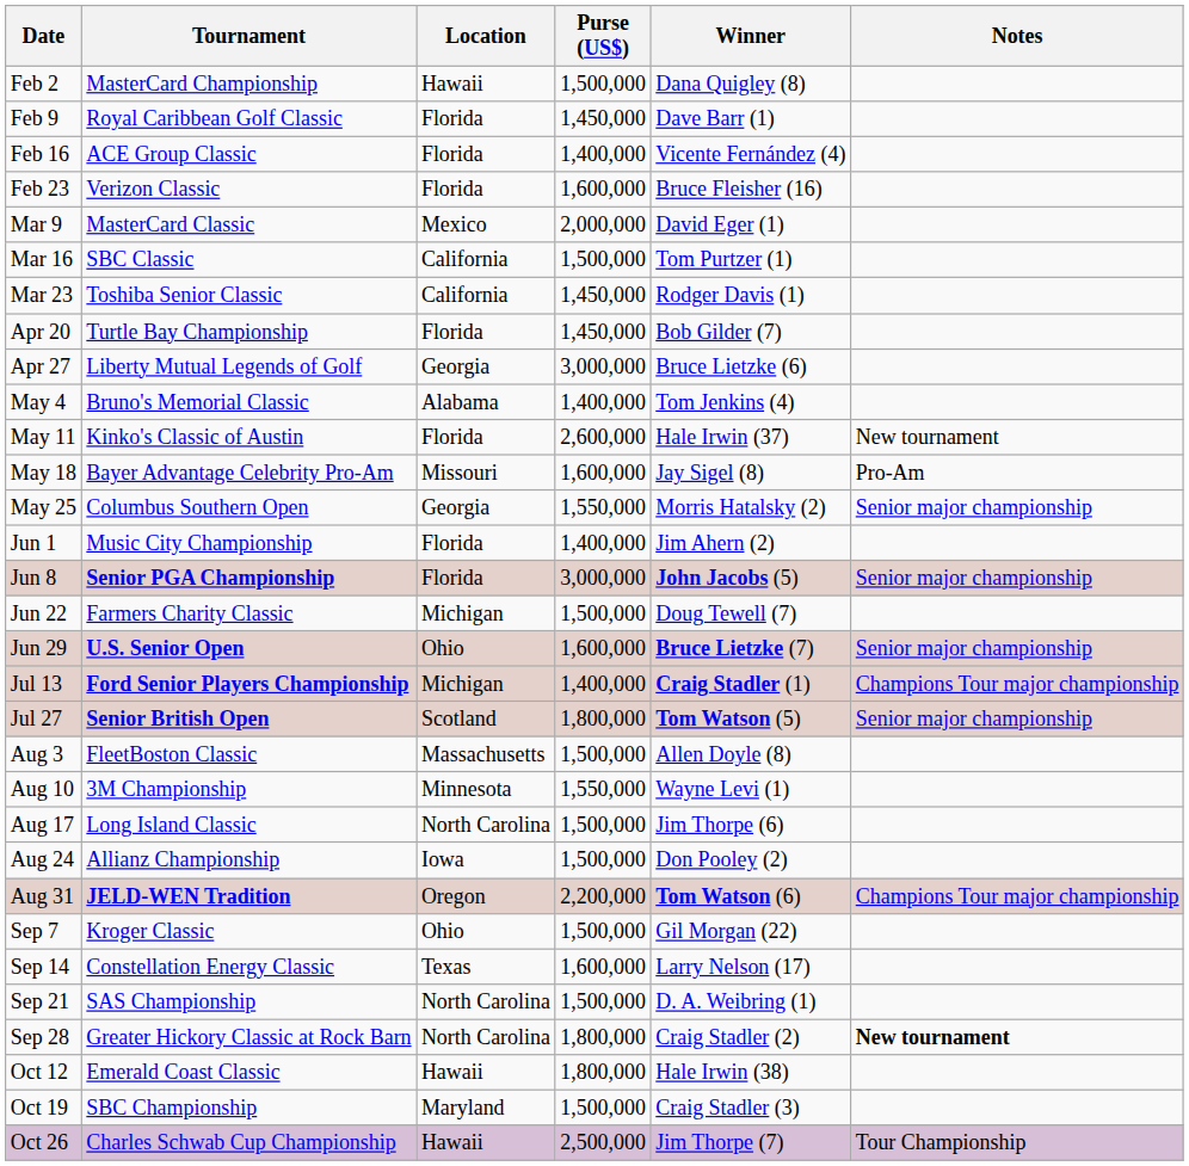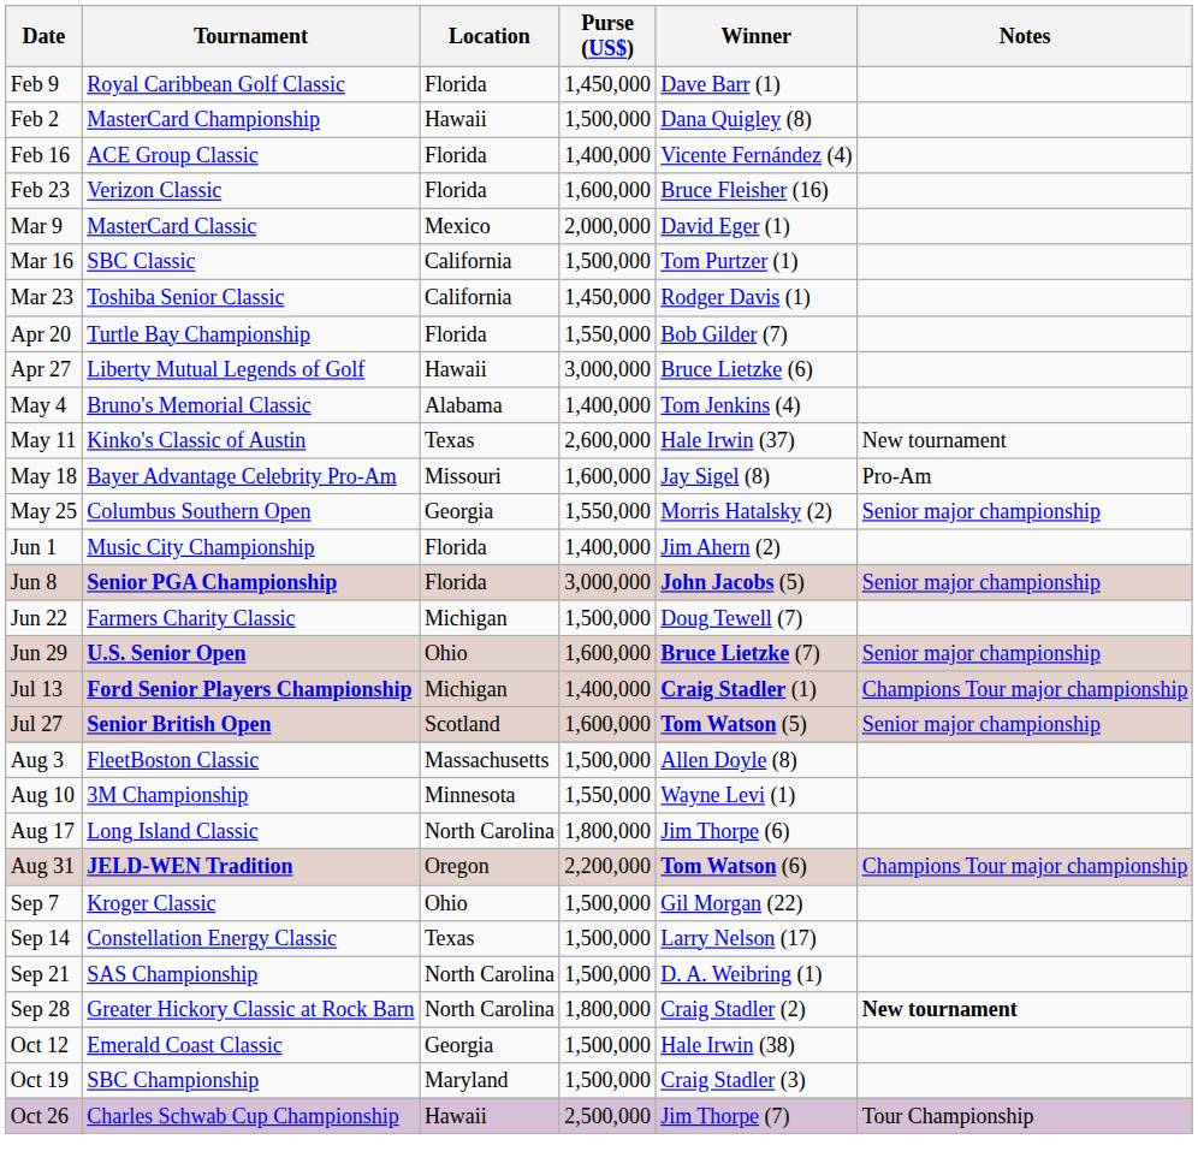 <table class="wikitable" style="font-size:95%">
 <tr>
 <th>Date</th>
 <th>Tournament</th>
 <th>Location</th>
 <th>Purse<br>(<a href='#'>US$</a>)</th>
 <th>Winner</th>
 <th>Notes</th>
 </tr>
 <tr>
+<td>Feb 9</td>
+<td><a href='#'>Royal Caribbean Golf Classic</a></td>
+<td>Florida</td>
+<td align=right>1,450,000</td>
+<td> <a href='#'>Dave Barr</a> (1)</td>
+<td></td>
+</tr>
+<tr>
 <td>Feb 2</td>
 <td><a href='#'>MasterCard Championship</a></td>
 <td>Hawaii</td>
 <td align=right>1,500,000</td>
 <td> <a href='#'>Dana Quigley</a> (8)</td>
-<td></td>
-</tr>
-<tr>
-<td>Feb 9</td>
-<td><a href='#'>Royal Caribbean Golf Classic</a></td>
-<td>Florida</td>
-<td align=right>1,450,000</td>
-<td> <a href='#'>Dave Barr</a> (1)</td>
 <td></td>
 </tr>
 <tr>
 <td>Feb 16</td>
 <td><a href='#'>ACE Group Classic</a></td>
 <td>Florida</td>
 <td align=right>1,400,000</td>
 <td> <a href='#'>Vicente Fernández</a> (4)</td>
 <td></td>
 </tr>
 <tr>
 <td>Feb 23</td>
 <td><a href='#'>Verizon Classic</a></td>
 <td>Florida</td>
 <td align=right>1,600,000</td>
 <td> <a href='#'>Bruce Fleisher</a> (16)</td>
 <td></td>
 </tr>
 <tr>
 <td>Mar 9</td>
 <td><a href='#'>MasterCard Classic</a></td>
 <td>Mexico</td>
 <td align=right>2,000,000</td>
 <td> <a href='#'>David Eger</a> (1)</td>
 <td></td>
 </tr>
 <tr>
 <td>Mar 16</td>
 <td><a href='#'>SBC Classic</a></td>
 <td>California</td>
 <td align=right>1,500,000</td>
 <td> <a href='#'>Tom Purtzer</a> (1)</td>
 <td></td>
 </tr>
 <tr>
 <td>Mar 23</td>
 <td><a href='#'>Toshiba Senior Classic</a></td>
 <td>California</td>
 <td align=right>1,450,000</td>
 <td> <a href='#'>Rodger Davis</a> (1)</td>
 <td></td>
 </tr>
 <tr>
 <td>Apr 20</td>
 <td><a href='#'>Turtle Bay Championship</a></td>
 <td>Florida</td>
-<td align=right>1,450,000</td>
+<td align=right>1,550,000</td>
 <td> <a href='#'>Bob Gilder</a> (7)</td>
 <td></td>
 </tr>
 <tr>
 <td>Apr 27</td>
 <td><a href='#'>Liberty Mutual Legends of Golf</a></td>
-<td>Georgia</td>
+<td>Hawaii</td>
 <td align=right>3,000,000</td>
 <td> <a href='#'>Bruce Lietzke</a> (6)</td>
 <td></td>
 </tr>
 <tr>
 <td>May 4</td>
 <td><a href='#'>Bruno's Memorial Classic</a></td>
 <td>Alabama</td>
 <td align=right>1,400,000</td>
 <td> <a href='#'>Tom Jenkins</a> (4)</td>
 <td></td>
 </tr>
 <tr>
 <td>May 11</td>
 <td><a href='#'>Kinko's Classic of Austin</a></td>
-<td>Florida</td>
+<td>Texas</td>
 <td align=right>2,600,000</td>
 <td> <a href='#'>Hale Irwin</a> (37)</td>
 <td>New tournament</td>
 </tr>
 <tr>
 <td>May 18</td>
 <td><a href='#'>Bayer Advantage Celebrity Pro-Am</a></td>
 <td>Missouri</td>
 <td align=right>1,600,000</td>
 <td> <a href='#'>Jay Sigel</a> (8)</td>
 <td>Pro-Am</td>
 </tr>
 <tr>
 <td>May 25</td>
 <td><a href='#'>Columbus Southern Open</a></td>
 <td>Georgia</td>
 <td align=right>1,550,000</td>
 <td> <a href='#'>Morris Hatalsky</a> (2)</td>
 <td><a href='#'>Senior major championship</a></td>
 </tr>
 <tr>
 <td>Jun 1</td>
 <td><a href='#'>Music City Championship</a></td>
 <td>Florida</td>
 <td align=right>1,400,000</td>
 <td> <a href='#'>Jim Ahern</a> (2)</td>
 <td></td>
 </tr>
 <tr style="background:#e5d1cb;">
 <td>Jun 8</td>
 <td><strong><a href='#'>Senior PGA Championship</a></strong></td>
 <td>Florida</td>
 <td align=right>3,000,000</td>
 <td> <strong><a href='#'>John Jacobs</a></strong> (5)</td>
 <td><a href='#'>Senior major championship</a></td>
 </tr>
 <tr>
 <td>Jun 22</td>
 <td><a href='#'>Farmers Charity Classic</a></td>
 <td>Michigan</td>
 <td align=right>1,500,000</td>
 <td> <a href='#'>Doug Tewell</a> (7)</td>
 <td></td>
 </tr>
 <tr style="background:#e5d1cb;">
 <td>Jun 29</td>
 <td><strong><a href='#'>U.S. Senior Open</a></strong></td>
 <td>Ohio</td>
 <td align=right>1,600,000</td>
 <td> <strong><a href='#'>Bruce Lietzke</a></strong> (7)</td>
 <td><a href='#'>Senior major championship</a></td>
 </tr>
 <tr style="background:#e5d1cb;">
 <td>Jul 13</td>
 <td><strong><a href='#'>Ford Senior Players Championship</a></strong></td>
 <td>Michigan</td>
 <td align=right>1,400,000</td>
 <td> <strong><a href='#'>Craig Stadler</a></strong> (1)</td>
 <td><a href='#'>Champions Tour major championship</a></td>
 </tr>
 <tr style="background:#e5d1cb;">
 <td>Jul 27</td>
 <td><strong><a href='#'>Senior British Open</a></strong></td>
 <td>Scotland</td>
-<td align=right>1,800,000</td>
+<td align=right>1,600,000</td>
 <td> <strong><a href='#'>Tom Watson</a></strong> (5)</td>
 <td><a href='#'>Senior major championship</a></td>
 </tr>
 <tr>
 <td>Aug 3</td>
 <td><a href='#'>FleetBoston Classic</a></td>
 <td>Massachusetts</td>
 <td align=right>1,500,000</td>
 <td> <a href='#'>Allen Doyle</a> (8)</td>
 <td></td>
 </tr>
 <tr>
 <td>Aug 10</td>
 <td><a href='#'>3M Championship</a></td>
 <td>Minnesota</td>
 <td align=right>1,550,000</td>
 <td> <a href='#'>Wayne Levi</a> (1)</td>
 <td></td>
 </tr>
 <tr>
 <td>Aug 17</td>
 <td><a href='#'>Long Island Classic</a></td>
 <td>North Carolina</td>
-<td align=right>1,500,000</td>
+<td align=right>1,800,000</td>
 <td> <a href='#'>Jim Thorpe</a> (6)</td>
-<td></td>
-</tr>
-<tr>
-<td>Aug 24</td>
-<td><a href='#'>Allianz Championship</a></td>
-<td>Iowa</td>
-<td align=right>1,500,000</td>
-<td> <a href='#'>Don Pooley</a> (2)</td>
 <td></td>
 </tr>
 <tr style="background:#e5d1cb;">
 <td>Aug 31</td>
 <td><strong><a href='#'>JELD-WEN Tradition</a></strong></td>
 <td>Oregon</td>
 <td align=right>2,200,000</td>
 <td> <strong><a href='#'>Tom Watson</a></strong> (6)</td>
 <td><a href='#'>Champions Tour major championship</a></td>
 </tr>
 <tr>
 <td>Sep 7</td>
 <td><a href='#'>Kroger Classic</a></td>
 <td>Ohio</td>
 <td align=right>1,500,000</td>
 <td> <a href='#'>Gil Morgan</a> (22)</td>
 <td></td>
 </tr>
 <tr>
 <td>Sep 14</td>
 <td><a href='#'>Constellation Energy Classic</a></td>
 <td>Texas</td>
-<td align=right>1,600,000</td>
+<td align=right>1,500,000</td>
 <td> <a href='#'>Larry Nelson</a> (17)</td>
 <td></td>
 </tr>
 <tr>
 <td>Sep 21</td>
 <td><a href='#'>SAS Championship</a></td>
 <td>North Carolina</td>
 <td align=right>1,500,000</td>
 <td> <a href='#'>D. A. Weibring</a> (1)</td>
 <td></td>
 </tr>
 <tr>
 <td>Sep 28</td>
 <td><a href='#'>Greater Hickory Classic at Rock Barn</a></td>
 <td>North Carolina</td>
 <td align=right>1,800,000</td>
 <td> <a href='#'>Craig Stadler</a> (2)</td>
 <td><strong>New tournament</strong></td>
 </tr>
 <tr>
 <td>Oct 12</td>
 <td><a href='#'>Emerald Coast Classic</a></td>
-<td>Hawaii</td>
-<td align=right>1,800,000</td>
+<td>Georgia</td>
+<td align=right>1,500,000</td>
 <td> <a href='#'>Hale Irwin</a> (38)</td>
 <td></td>
 </tr>
 <tr>
 <td>Oct 19</td>
 <td><a href='#'>SBC Championship</a></td>
 <td>Maryland</td>
 <td align=right>1,500,000</td>
 <td> <a href='#'>Craig Stadler</a> (3)</td>
 <td></td>
 </tr>
 <tr style="background:thistle;">
 <td>Oct 26</td>
 <td><a href='#'>Charles Schwab Cup Championship</a></td>
 <td>Hawaii</td>
 <td align=right>2,500,000</td>
 <td> <a href='#'>Jim Thorpe</a> (7)</td>
 <td>Tour Championship</td>
 </tr>
 </table>
